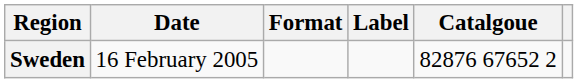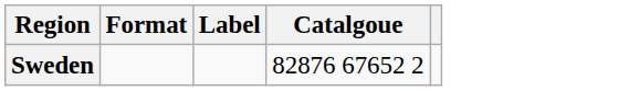 <table class="wikitable plainrowheaders">
 <tr>
 <th scope="col">Region</th>
-<th scope="col">Date</th>
 <th scope="col">Format</th>
 <th scope="col">Label</th>
 <th scope="col">Catalgoue</th>
 <th scope="col"></th>
 </tr>
 <tr>
 <th scope="row">Sweden</th>
-<td>16 February 2005</td>
 <td></td>
 <td></td>
 <td>82876 67652 2</td>
 <td align="center"></td>
 </tr>
 </table>
